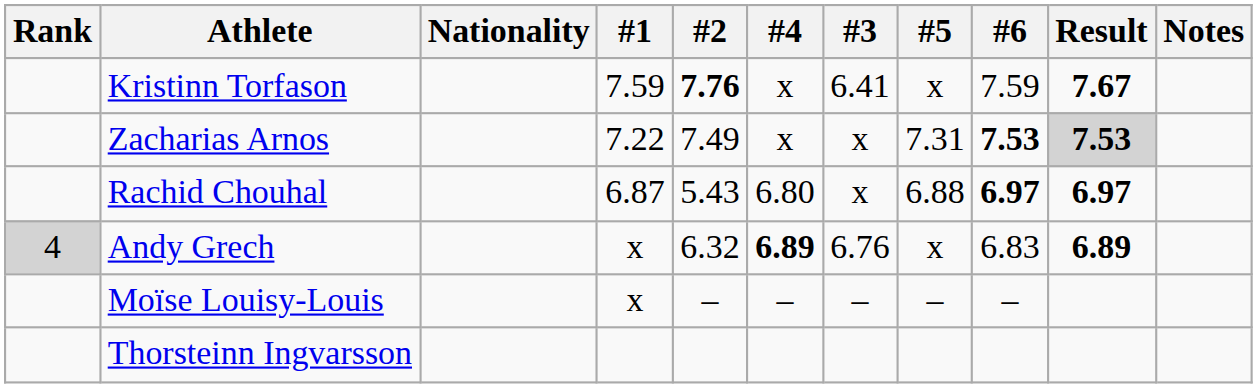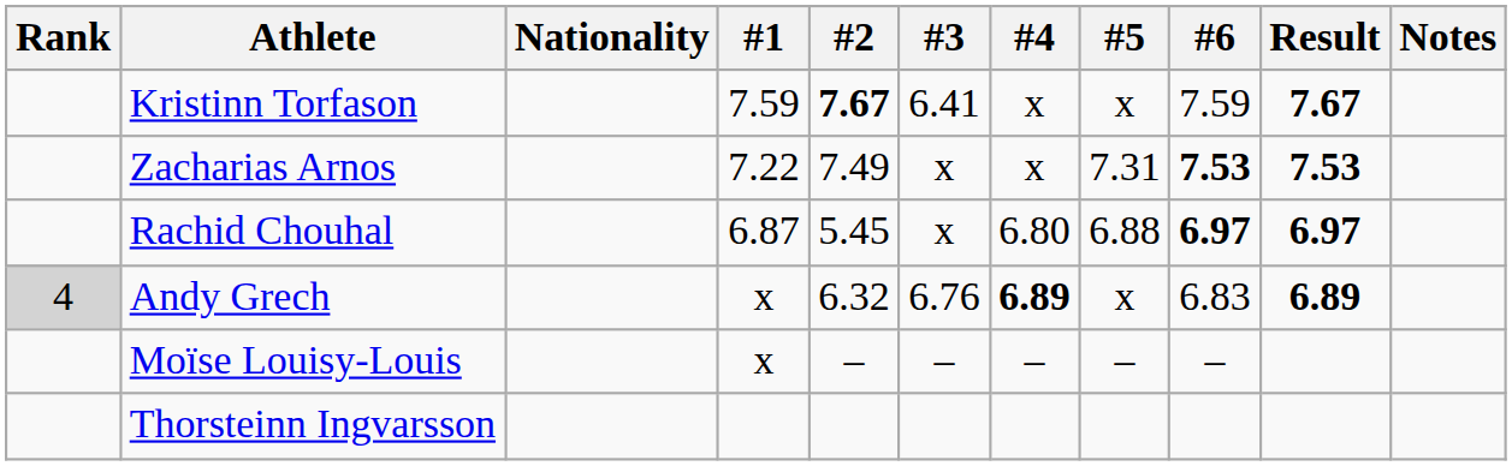 <table class="wikitable sortable" style="text-align:center">
 <tr>
 <th>Rank</th>
 <th>Athlete</th>
 <th>Nationality</th>
 <th>#1</th>
 <th>#2</th>
+<th>#3</th>
 <th>#4</th>
-<th>#3</th>
 <th>#5</th>
 <th>#6</th>
 <th>Result</th>
 <th>Notes</th>
 </tr>
 <tr>
 <td></td>
 <td align="left"><a href='#'>Kristinn Torfason</a></td>
 <td align=left></td>
 <td>7.59</td>
-<td><strong>7.76</strong></td>
+<td><strong>7.67</strong></td>
+<td>6.41</td>
 <td>x</td>
-<td>6.41</td>
 <td>x</td>
 <td>7.59</td>
 <td><strong>7.67</strong></td>
 <td></td>
 </tr>
 <tr>
 <td></td>
 <td align="left"><a href='#'>Zacharias Arnos</a></td>
 <td align=left></td>
 <td>7.22</td>
 <td>7.49</td>
 <td>x</td>
 <td>x</td>
 <td>7.31</td>
 <td><strong>7.53</strong></td>
-<td style="background: lightgrey;"><strong>7.53</strong></td>
+<td><strong>7.53</strong></td>
 <td></td>
 </tr>
 <tr>
 <td></td>
 <td align="left"><a href='#'>Rachid Chouhal</a></td>
 <td align=left></td>
 <td>6.87</td>
-<td>5.43</td>
+<td>5.45</td>
+<td>x</td>
 <td>6.80</td>
-<td>x</td>
 <td>6.88</td>
 <td><strong>6.97</strong></td>
 <td><strong>6.97</strong></td>
 <td></td>
 </tr>
 <tr>
 <td style="background: lightgrey;">4</td>
 <td align="left"><a href='#'>Andy Grech</a></td>
 <td align=left></td>
 <td>x</td>
 <td>6.32</td>
+<td>6.76</td>
 <td><strong>6.89</strong></td>
-<td>6.76</td>
 <td>x</td>
 <td>6.83</td>
 <td><strong>6.89</strong></td>
 <td></td>
 </tr>
 <tr>
 <td></td>
 <td align="left"><a href='#'>Moïse Louisy-Louis</a></td>
 <td align=left></td>
 <td>x</td>
 <td>–</td>
 <td>–</td>
 <td>–</td>
 <td>–</td>
 <td>–</td>
 <td><strong></strong></td>
 <td></td>
 </tr>
 <tr>
 <td></td>
 <td align="left"><a href='#'>Thorsteinn Ingvarsson</a></td>
 <td align=left></td>
 <td></td>
 <td></td>
 <td></td>
 <td></td>
 <td></td>
 <td></td>
 <td><strong></strong></td>
 <td></td>
 </tr>
 </table>
